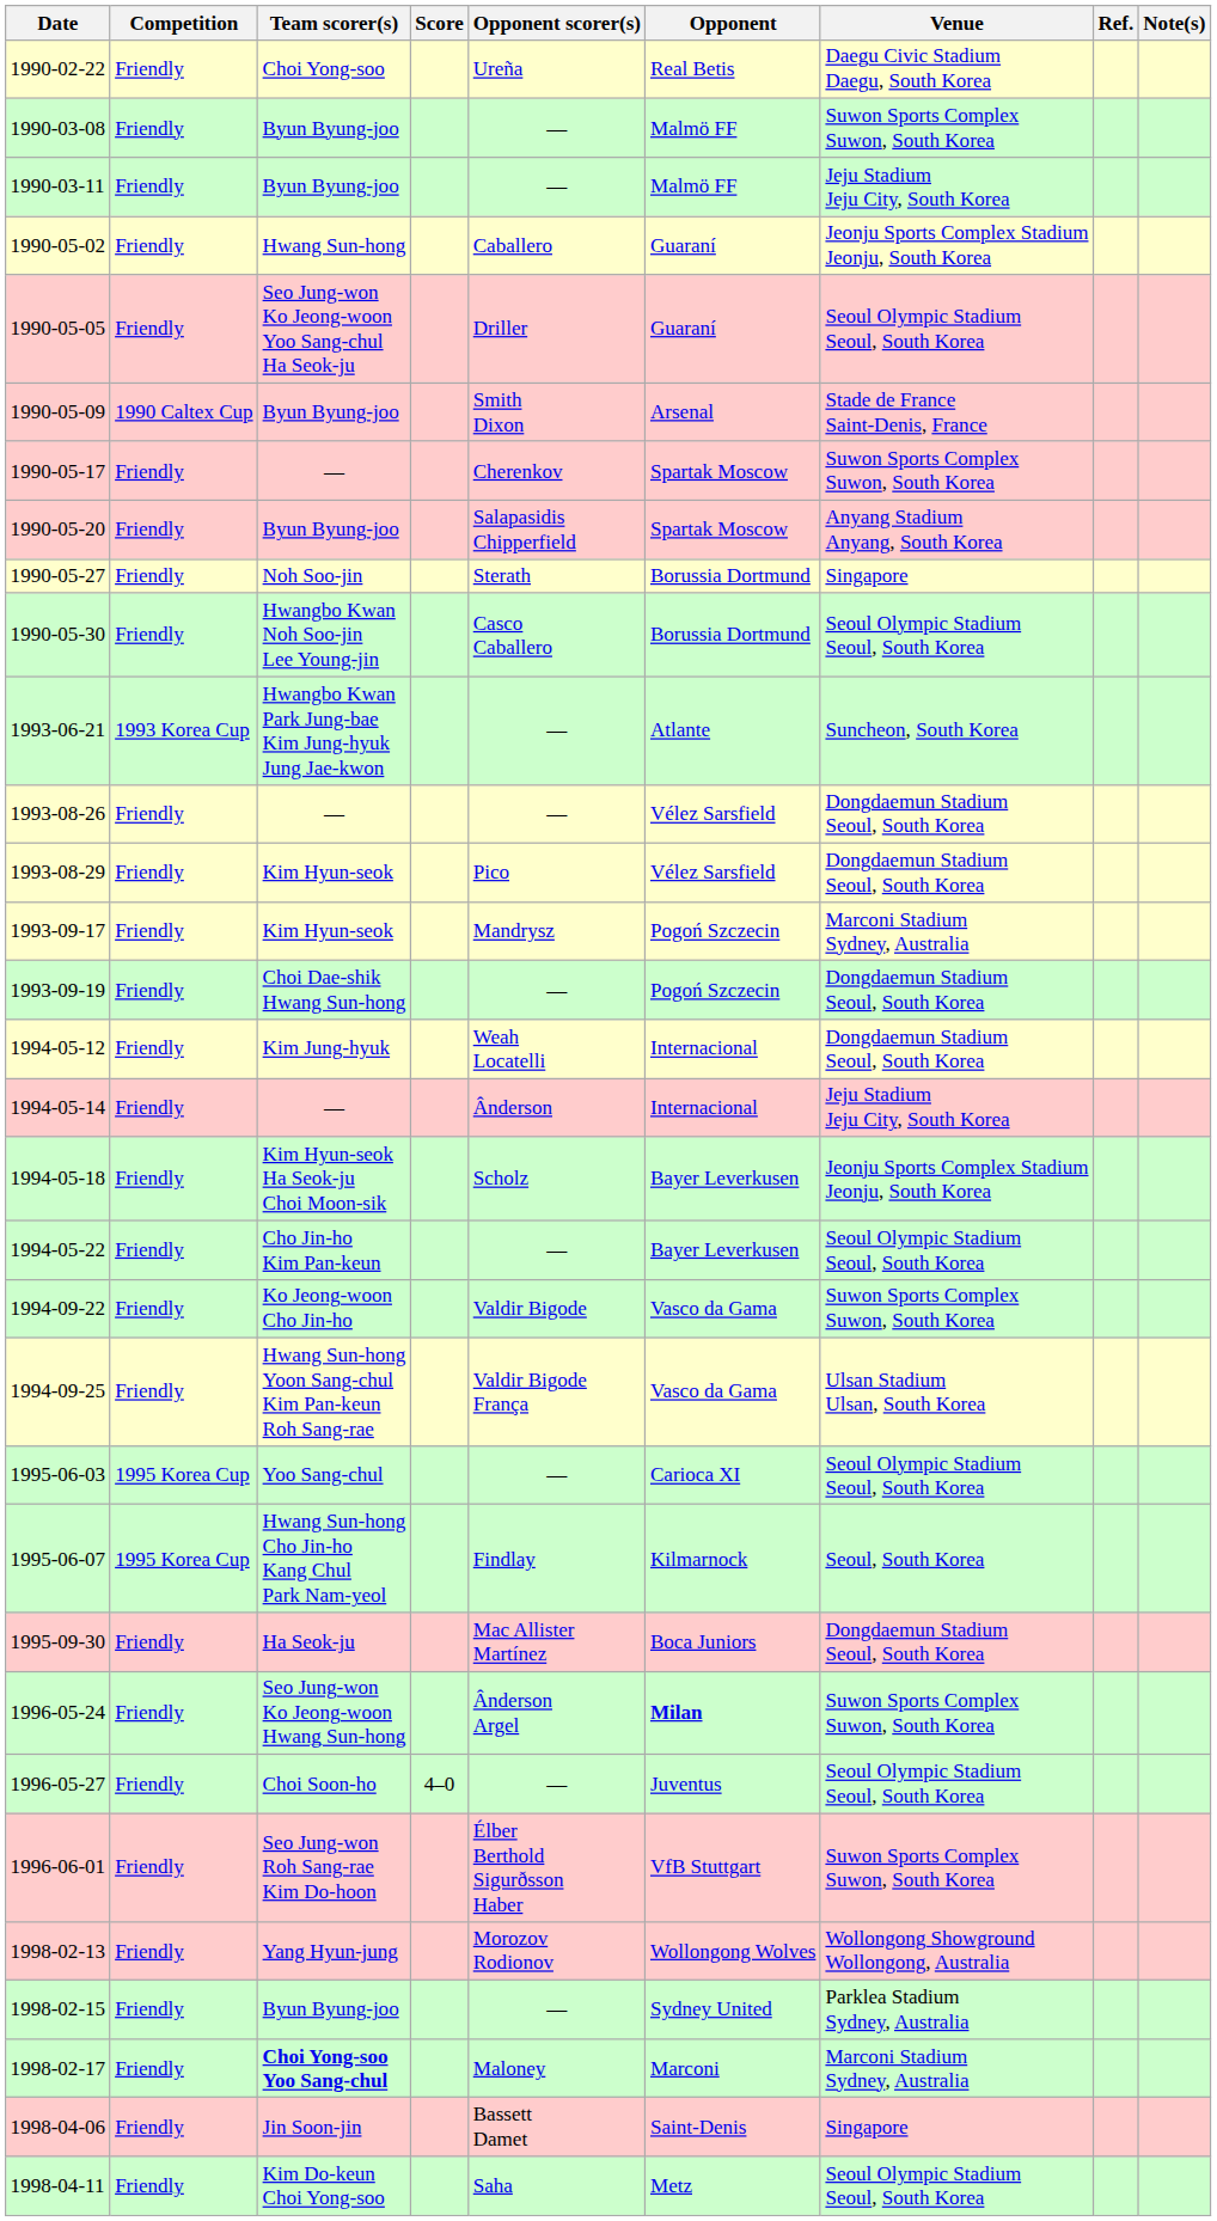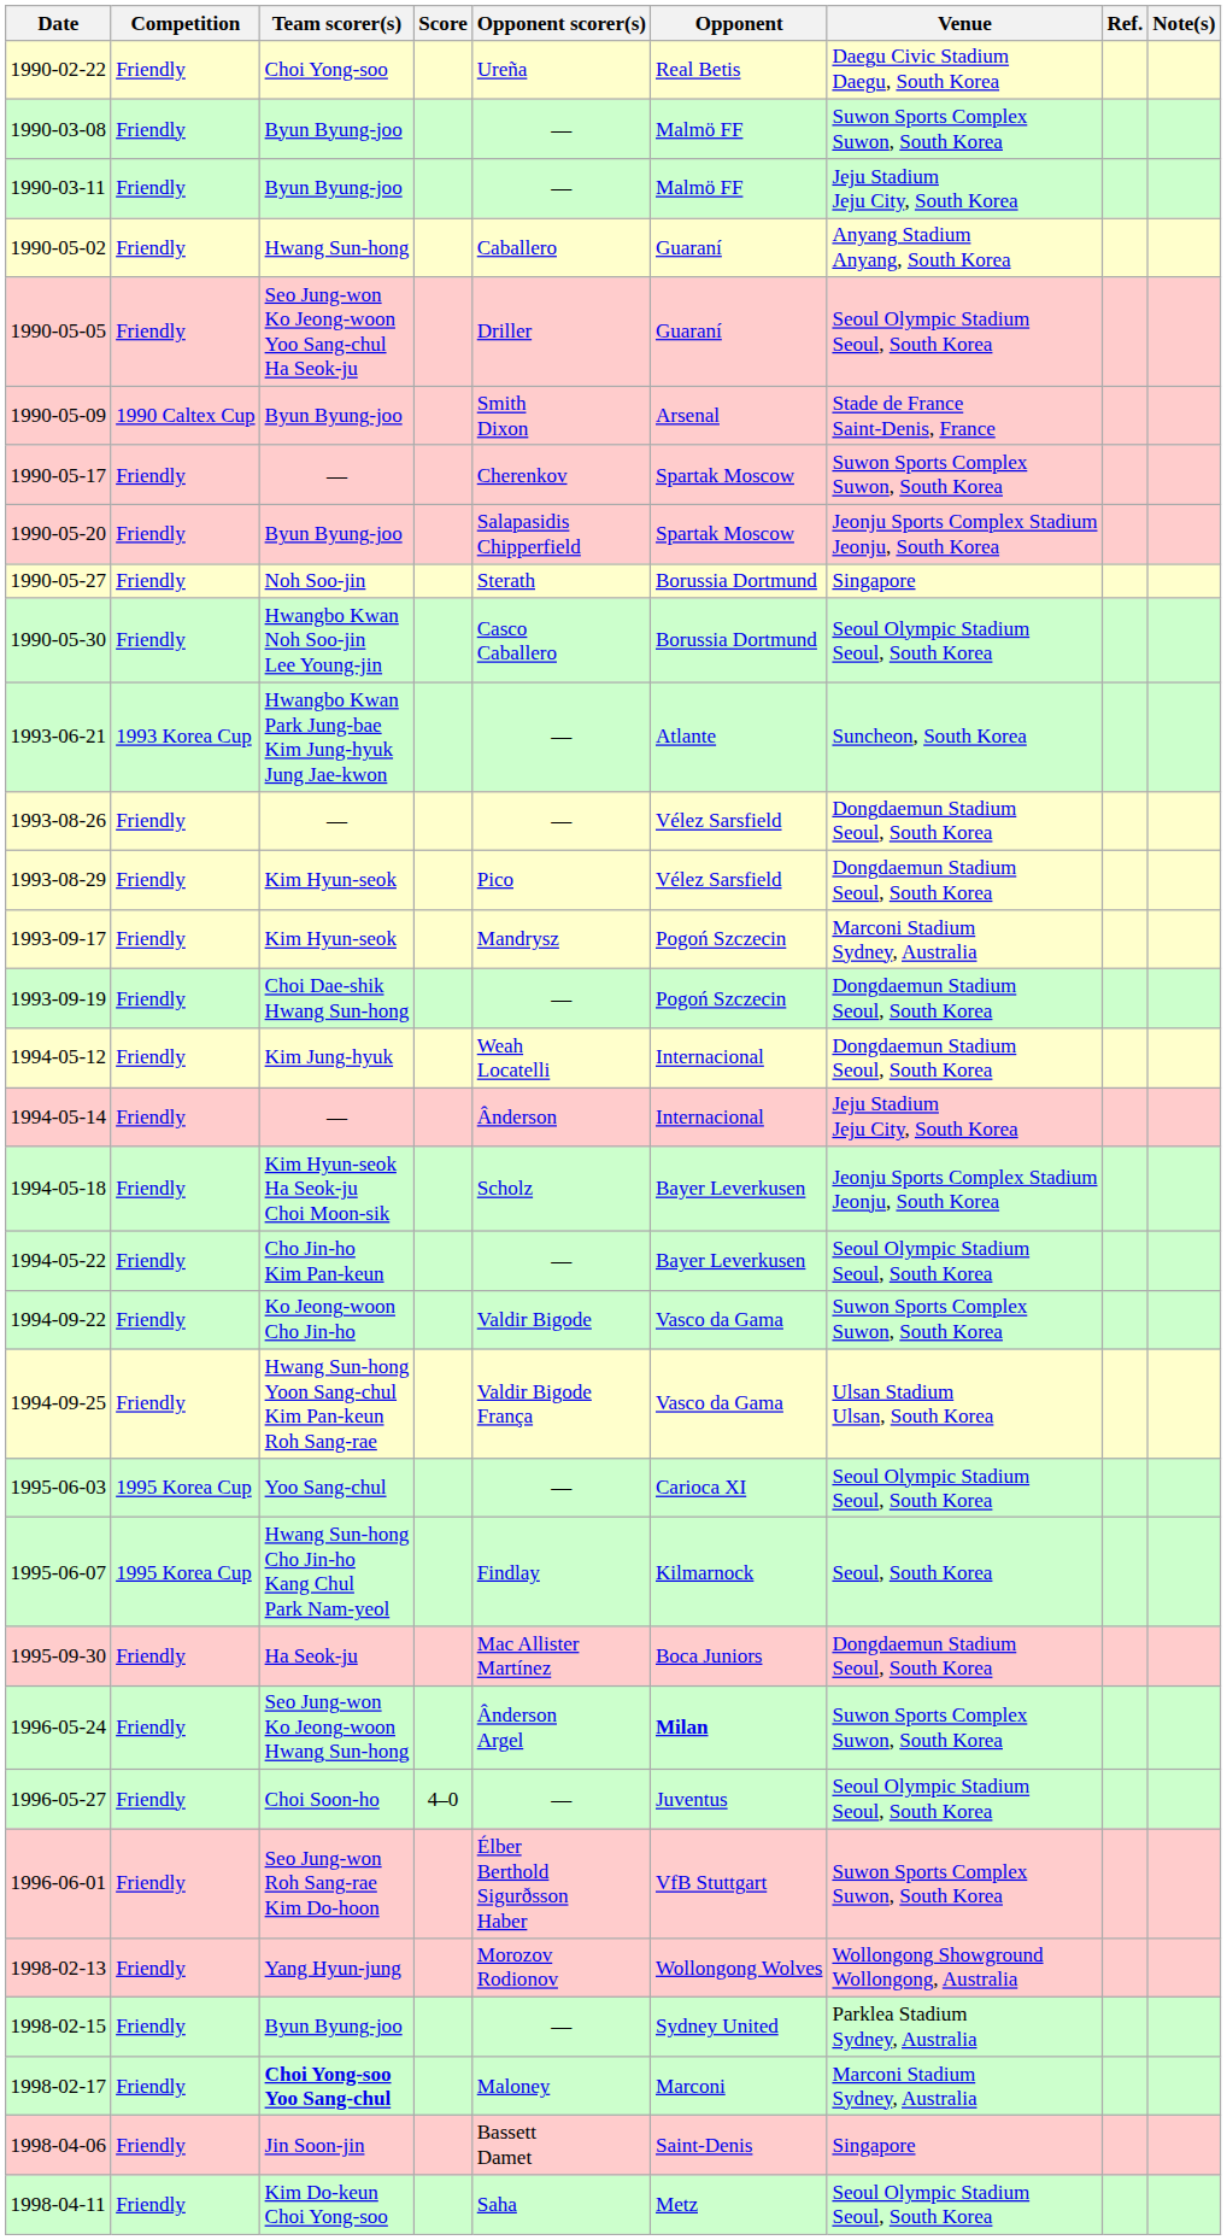 <table class="wikitable" style="font-size:88%;">
 <tr>
 <th>Date</th>
 <th>Competition</th>
 <th>Team scorer(s)</th>
 <th>Score</th>
 <th>Opponent scorer(s)</th>
 <th>Opponent</th>
 <th>Venue</th>
 <th>Ref.</th>
 <th>Note(s)</th>
 </tr>
 <tr bgcolor="#ffffcc">
 <td>1990-02-22</td>
 <td><a href='#'>Friendly</a></td>
 <td><a href='#'>Choi Yong-soo</a> </td>
 <td></td>
 <td><a href='#'>Ureña</a> </td>
 <td> <a href='#'>Real Betis</a></td>
 <td><a href='#'>Daegu Civic Stadium</a><br><a href='#'>Daegu</a>, <a href='#'>South Korea</a></td>
 <td></td>
 <td></td>
 </tr>
 <tr bgcolor="#ccffcc">
 <td>1990-03-08</td>
 <td><a href='#'>Friendly</a></td>
 <td><a href='#'>Byun Byung-joo</a> </td>
 <td></td>
 <td align="center">—</td>
 <td> <a href='#'>Malmö FF</a></td>
 <td><a href='#'>Suwon Sports Complex</a><br><a href='#'>Suwon</a>, <a href='#'>South Korea</a></td>
 <td></td>
 <td></td>
 </tr>
 <tr bgcolor="#ccffcc">
 <td>1990-03-11</td>
 <td><a href='#'>Friendly</a></td>
 <td><a href='#'>Byun Byung-joo</a> </td>
 <td></td>
 <td align="center">—</td>
 <td> <a href='#'>Malmö FF</a></td>
 <td><a href='#'>Jeju Stadium</a><br><a href='#'>Jeju City</a>, <a href='#'>South Korea</a></td>
 <td></td>
 <td></td>
 </tr>
 <tr bgcolor="#ffffcc">
 <td>1990-05-02</td>
 <td><a href='#'>Friendly</a></td>
 <td><a href='#'>Hwang Sun-hong</a> </td>
 <td></td>
 <td><a href='#'>Caballero</a> </td>
 <td> <a href='#'>Guaraní</a></td>
-<td><a href='#'>Jeonju Sports Complex Stadium</a><br><a href='#'>Jeonju</a>, <a href='#'>South Korea</a></td>
+<td><a href='#'>Anyang Stadium</a><br><a href='#'>Anyang</a>, <a href='#'>South Korea</a></td>
 <td></td>
 <td></td>
 </tr>
 <tr bgcolor="#ffcccc">
 <td>1990-05-05</td>
 <td><a href='#'>Friendly</a></td>
 <td><a href='#'>Seo Jung-won</a> <br><a href='#'>Ko Jeong-woon</a> <br><a href='#'>Yoo Sang-chul</a> <br><a href='#'>Ha Seok-ju</a> </td>
 <td></td>
 <td><a href='#'>Driller</a> </td>
 <td> <a href='#'>Guaraní</a></td>
 <td><a href='#'>Seoul Olympic Stadium</a><br><a href='#'>Seoul</a>, <a href='#'>South Korea</a></td>
 <td></td>
 <td></td>
 </tr>
 <tr bgcolor="#ffcccc">
 <td>1990-05-09</td>
 <td><a href='#'>1990 Caltex Cup</a></td>
 <td><a href='#'>Byun Byung-joo</a> </td>
 <td></td>
 <td><a href='#'>Smith</a> <br><a href='#'>Dixon</a> </td>
 <td> <a href='#'>Arsenal</a></td>
 <td><a href='#'>Stade de France</a><br><a href='#'>Saint-Denis</a>, <a href='#'>France</a></td>
 <td></td>
 <td></td>
 </tr>
 <tr bgcolor="#ffcccc">
 <td>1990-05-17</td>
 <td><a href='#'>Friendly</a></td>
 <td align="center">—</td>
 <td></td>
 <td><a href='#'>Cherenkov</a> </td>
 <td> <a href='#'>Spartak Moscow</a></td>
 <td><a href='#'>Suwon Sports Complex</a><br><a href='#'>Suwon</a>, <a href='#'>South Korea</a></td>
 <td></td>
 <td></td>
 </tr>
 <tr bgcolor="#ffcccc">
 <td>1990-05-20</td>
 <td><a href='#'>Friendly</a></td>
 <td><a href='#'>Byun Byung-joo</a> </td>
 <td></td>
 <td><a href='#'>Salapasidis</a> <br><a href='#'>Chipperfield</a> </td>
 <td> <a href='#'>Spartak Moscow</a></td>
-<td><a href='#'>Anyang Stadium</a><br><a href='#'>Anyang</a>, <a href='#'>South Korea</a></td>
+<td><a href='#'>Jeonju Sports Complex Stadium</a><br><a href='#'>Jeonju</a>, <a href='#'>South Korea</a></td>
 <td></td>
 <td></td>
 </tr>
 <tr bgcolor="#ffffcc">
 <td>1990-05-27</td>
 <td><a href='#'>Friendly</a></td>
 <td><a href='#'>Noh Soo-jin</a> </td>
 <td></td>
 <td><a href='#'>Sterath</a> </td>
 <td> <a href='#'>Borussia Dortmund</a></td>
 <td><a href='#'>Singapore</a></td>
 <td></td>
 <td></td>
 </tr>
 <tr bgcolor="#ccffcc">
 <td>1990-05-30</td>
 <td><a href='#'>Friendly</a></td>
 <td><a href='#'>Hwangbo Kwan</a> <br><a href='#'>Noh Soo-jin</a> <br><a href='#'>Lee Young-jin</a> </td>
 <td></td>
 <td><a href='#'>Casco</a> <br><a href='#'>Caballero</a> </td>
 <td> <a href='#'>Borussia Dortmund</a></td>
 <td><a href='#'>Seoul Olympic Stadium</a><br><a href='#'>Seoul</a>, <a href='#'>South Korea</a></td>
 <td></td>
 <td></td>
 </tr>
 <tr bgcolor="#ccffcc">
 <td>1993-06-21</td>
 <td><a href='#'>1993 Korea Cup</a></td>
 <td><a href='#'>Hwangbo Kwan</a> <br><a href='#'>Park Jung-bae</a> <br><a href='#'>Kim Jung-hyuk</a> <br><a href='#'>Jung Jae-kwon</a> </td>
 <td></td>
 <td align="center">—</td>
 <td> <a href='#'>Atlante</a></td>
 <td><a href='#'>Suncheon</a>, <a href='#'>South Korea</a></td>
 <td></td>
 <td></td>
 </tr>
 <tr bgcolor="#ffffcc">
 <td>1993-08-26</td>
 <td><a href='#'>Friendly</a></td>
 <td align="center">—</td>
 <td></td>
 <td align="center">—</td>
 <td> <a href='#'>Vélez Sarsfield</a></td>
 <td><a href='#'>Dongdaemun Stadium</a><br><a href='#'>Seoul</a>, <a href='#'>South Korea</a></td>
 <td></td>
 <td></td>
 </tr>
 <tr bgcolor="#ffffcc">
 <td>1993-08-29</td>
 <td><a href='#'>Friendly</a></td>
 <td><a href='#'>Kim Hyun-seok</a> </td>
 <td></td>
 <td><a href='#'>Pico</a> </td>
 <td> <a href='#'>Vélez Sarsfield</a></td>
 <td><a href='#'>Dongdaemun Stadium</a><br><a href='#'>Seoul</a>, <a href='#'>South Korea</a></td>
 <td></td>
 <td></td>
 </tr>
 <tr bgcolor="#ffffcc">
 <td>1993-09-17</td>
 <td><a href='#'>Friendly</a></td>
 <td><a href='#'>Kim Hyun-seok</a> </td>
 <td></td>
 <td><a href='#'>Mandrysz</a> </td>
 <td> <a href='#'>Pogoń Szczecin</a></td>
 <td><a href='#'>Marconi Stadium</a><br><a href='#'>Sydney</a>, <a href='#'>Australia</a></td>
 <td></td>
 <td></td>
 </tr>
 <tr bgcolor="#ccffcc">
 <td>1993-09-19</td>
 <td><a href='#'>Friendly</a></td>
 <td><a href='#'>Choi Dae-shik</a> <br><a href='#'>Hwang Sun-hong</a> </td>
 <td></td>
 <td align="center">—</td>
 <td> <a href='#'>Pogoń Szczecin</a></td>
 <td><a href='#'>Dongdaemun Stadium</a><br><a href='#'>Seoul</a>, <a href='#'>South Korea</a></td>
 <td></td>
 <td></td>
 </tr>
 <tr bgcolor="#ffffcc">
 <td>1994-05-12</td>
 <td><a href='#'>Friendly</a></td>
 <td><a href='#'>Kim Jung-hyuk</a> </td>
 <td></td>
 <td><a href='#'>Weah</a> <br><a href='#'>Locatelli</a> </td>
 <td> <a href='#'>Internacional</a></td>
 <td><a href='#'>Dongdaemun Stadium</a><br><a href='#'>Seoul</a>, <a href='#'>South Korea</a></td>
 <td></td>
 <td></td>
 </tr>
 <tr bgcolor="#ffcccc">
 <td>1994-05-14</td>
 <td><a href='#'>Friendly</a></td>
 <td align="center">—</td>
 <td></td>
 <td><a href='#'>Ânderson</a> </td>
 <td> <a href='#'>Internacional</a></td>
 <td><a href='#'>Jeju Stadium</a><br><a href='#'>Jeju City</a>, <a href='#'>South Korea</a></td>
 <td></td>
 <td></td>
 </tr>
 <tr bgcolor="#ccffcc">
 <td>1994-05-18</td>
 <td><a href='#'>Friendly</a></td>
 <td><a href='#'>Kim Hyun-seok</a> <br><a href='#'>Ha Seok-ju</a> <br><a href='#'>Choi Moon-sik</a> </td>
 <td></td>
 <td><a href='#'>Scholz</a> </td>
 <td> <a href='#'>Bayer Leverkusen</a></td>
 <td><a href='#'>Jeonju Sports Complex Stadium</a><br><a href='#'>Jeonju</a>, <a href='#'>South Korea</a></td>
 <td></td>
 <td></td>
 </tr>
 <tr bgcolor="#ccffcc">
 <td>1994-05-22</td>
 <td><a href='#'>Friendly</a></td>
 <td><a href='#'>Cho Jin-ho</a> <br><a href='#'>Kim Pan-keun</a> </td>
 <td></td>
 <td align="center">—</td>
 <td> <a href='#'>Bayer Leverkusen</a></td>
 <td><a href='#'>Seoul Olympic Stadium</a><br><a href='#'>Seoul</a>, <a href='#'>South Korea</a></td>
 <td></td>
 <td></td>
 </tr>
 <tr bgcolor="#ccffcc">
 <td>1994-09-22</td>
 <td><a href='#'>Friendly</a></td>
 <td><a href='#'>Ko Jeong-woon</a> <br><a href='#'>Cho Jin-ho</a> </td>
 <td></td>
 <td><a href='#'>Valdir Bigode</a> </td>
 <td> <a href='#'>Vasco da Gama</a></td>
 <td><a href='#'>Suwon Sports Complex</a><br><a href='#'>Suwon</a>, <a href='#'>South Korea</a></td>
 <td></td>
 <td></td>
 </tr>
 <tr bgcolor="#ffffcc">
 <td>1994-09-25</td>
 <td><a href='#'>Friendly</a></td>
 <td><a href='#'>Hwang Sun-hong</a> <br><a href='#'>Yoon Sang-chul</a> <br><a href='#'>Kim Pan-keun</a> <br><a href='#'>Roh Sang-rae</a> </td>
 <td></td>
 <td><a href='#'>Valdir Bigode</a> <br><a href='#'>França</a> </td>
 <td> <a href='#'>Vasco da Gama</a></td>
 <td><a href='#'>Ulsan Stadium</a><br><a href='#'>Ulsan</a>, <a href='#'>South Korea</a></td>
 <td></td>
 <td></td>
 </tr>
 <tr bgcolor="#ccffcc">
 <td>1995-06-03</td>
 <td><a href='#'>1995 Korea Cup</a></td>
 <td><a href='#'>Yoo Sang-chul</a> </td>
 <td></td>
 <td align="center">—</td>
 <td> <a href='#'>Carioca XI</a></td>
 <td><a href='#'>Seoul Olympic Stadium</a><br><a href='#'>Seoul</a>, <a href='#'>South Korea</a></td>
 <td></td>
 <td></td>
 </tr>
 <tr bgcolor="#ccffcc">
 <td>1995-06-07</td>
 <td><a href='#'>1995 Korea Cup</a></td>
 <td><a href='#'>Hwang Sun-hong</a> <br><a href='#'>Cho Jin-ho</a> <br><a href='#'>Kang Chul</a> <br><a href='#'>Park Nam-yeol</a> </td>
 <td></td>
 <td><a href='#'>Findlay</a> </td>
 <td> <a href='#'>Kilmarnock</a></td>
 <td><a href='#'>Seoul</a>, <a href='#'>South Korea</a></td>
 <td></td>
 <td></td>
 </tr>
 <tr bgcolor="#ffcccc">
 <td>1995-09-30</td>
 <td><a href='#'>Friendly</a></td>
 <td><a href='#'>Ha Seok-ju</a> </td>
 <td></td>
 <td><a href='#'>Mac Allister</a> <br><a href='#'>Martínez</a> </td>
 <td> <a href='#'>Boca Juniors</a></td>
 <td><a href='#'>Dongdaemun Stadium</a><br><a href='#'>Seoul</a>, <a href='#'>South Korea</a></td>
 <td></td>
 <td></td>
 </tr>
 <tr bgcolor="#ccffcc">
 <td>1996-05-24</td>
 <td><a href='#'>Friendly</a></td>
 <td><a href='#'>Seo Jung-won</a> <br><a href='#'>Ko Jeong-woon</a> <br><a href='#'>Hwang Sun-hong</a> </td>
 <td></td>
 <td><a href='#'>Ânderson</a> <br><a href='#'>Argel</a> </td>
 <td><strong> <a href='#'>Milan</a></strong></td>
 <td><a href='#'>Suwon Sports Complex</a><br><a href='#'>Suwon</a>, <a href='#'>South Korea</a></td>
 <td></td>
 <td></td>
 </tr>
 <tr bgcolor="#ccffcc">
 <td>1996-05-27</td>
 <td><a href='#'>Friendly</a></td>
 <td><a href='#'>Choi Soon-ho</a> </td>
 <td align="center">4–0</td>
 <td align="center">—</td>
 <td> <a href='#'>Juventus</a></td>
 <td><a href='#'>Seoul Olympic Stadium</a><br><a href='#'>Seoul</a>, <a href='#'>South Korea</a></td>
 <td></td>
 <td></td>
 </tr>
 <tr bgcolor="#ffcccc">
 <td>1996-06-01</td>
 <td><a href='#'>Friendly</a></td>
 <td><a href='#'>Seo Jung-won</a> <br><a href='#'>Roh Sang-rae</a> <br><a href='#'>Kim Do-hoon</a> </td>
 <td></td>
 <td><a href='#'>Élber</a> <br><a href='#'>Berthold</a> <br><a href='#'>Sigurðsson</a> <br><a href='#'>Haber</a> </td>
 <td> <a href='#'>VfB Stuttgart</a></td>
 <td><a href='#'>Suwon Sports Complex</a><br><a href='#'>Suwon</a>, <a href='#'>South Korea</a></td>
 <td></td>
 <td></td>
 </tr>
 <tr bgcolor="#ffcccc">
 <td>1998-02-13</td>
 <td><a href='#'>Friendly</a></td>
 <td><a href='#'>Yang Hyun-jung</a> </td>
 <td></td>
 <td><a href='#'>Morozov</a> <br><a href='#'>Rodionov</a> </td>
 <td> <a href='#'>Wollongong Wolves</a></td>
 <td><a href='#'>Wollongong Showground</a><br><a href='#'>Wollongong</a>, <a href='#'>Australia</a></td>
 <td></td>
 <td></td>
 </tr>
 <tr bgcolor="#ccffcc">
 <td>1998-02-15</td>
 <td><a href='#'>Friendly</a></td>
 <td><a href='#'>Byun Byung-joo</a> </td>
 <td></td>
 <td align="center">—</td>
 <td> <a href='#'>Sydney United</a></td>
 <td>Parklea Stadium<br><a href='#'>Sydney</a>, <a href='#'>Australia</a></td>
 <td></td>
 <td></td>
 </tr>
 <tr bgcolor="#ccffcc">
 <td>1998-02-17</td>
 <td><a href='#'>Friendly</a></td>
 <td><strong><a href='#'>Choi Yong-soo</a> <br><a href='#'>Yoo Sang-chul</a> </strong></td>
 <td></td>
 <td><a href='#'>Maloney</a> </td>
 <td> <a href='#'>Marconi</a></td>
 <td><a href='#'>Marconi Stadium</a><br><a href='#'>Sydney</a>, <a href='#'>Australia</a></td>
 <td></td>
 <td></td>
 </tr>
 <tr bgcolor="#ffcccc">
 <td>1998-04-06</td>
 <td><a href='#'>Friendly</a></td>
 <td><a href='#'>Jin Soon-jin</a> </td>
 <td></td>
 <td>Bassett <br>Damet </td>
 <td> <a href='#'>Saint-Denis</a></td>
 <td><a href='#'>Singapore</a></td>
 <td></td>
 <td></td>
 </tr>
 <tr bgcolor="#ccffcc">
 <td>1998-04-11</td>
 <td><a href='#'>Friendly</a></td>
 <td><a href='#'>Kim Do-keun</a> <br><a href='#'>Choi Yong-soo</a> </td>
 <td></td>
 <td><a href='#'>Saha</a> </td>
 <td> <a href='#'>Metz</a></td>
 <td><a href='#'>Seoul Olympic Stadium</a><br><a href='#'>Seoul</a>, <a href='#'>South Korea</a></td>
 <td></td>
 <td></td>
 </tr>
 </table>
